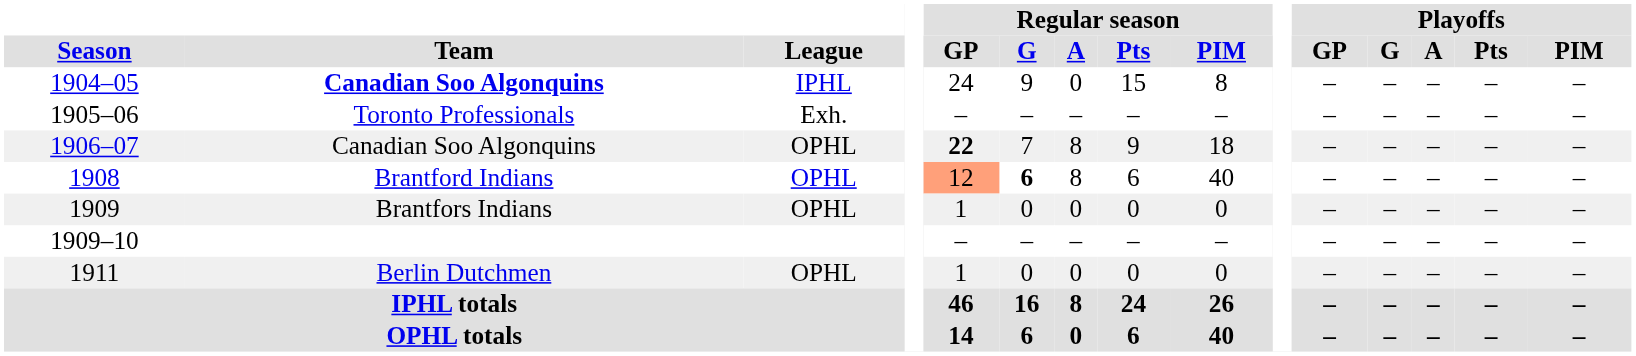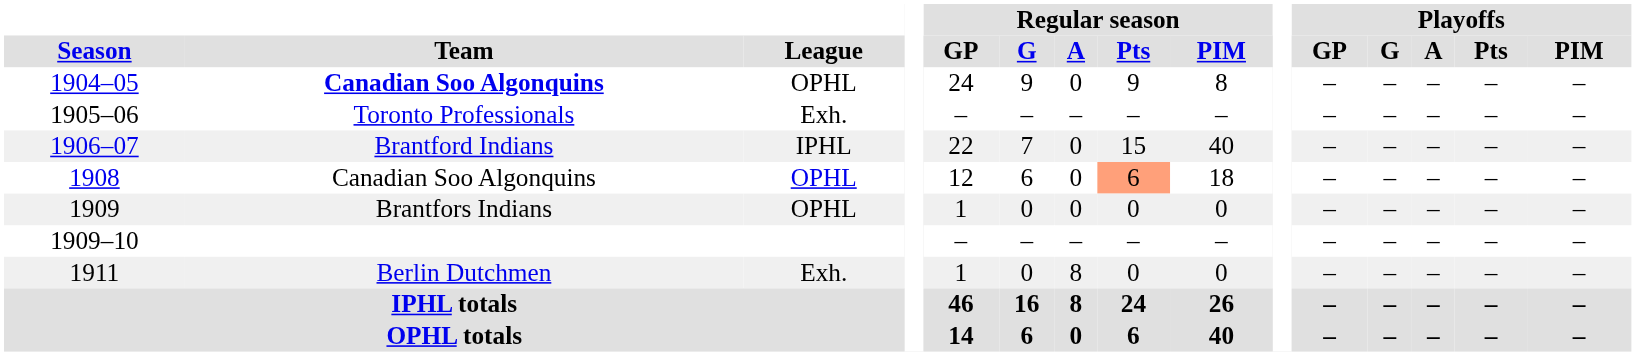 <table BORDER="0" CELLPADDING="1" CELLSPACING="0" width="65%" style="text-align:center">
 <tr bgcolor="#e0e0e0">
 <th colspan="3" bgcolor="#ffffff"> </th>
 <th rowspan="99" bgcolor="#ffffff"> </th>
 <th colspan="5">Regular season</th>
 <th rowspan="99" bgcolor="#ffffff"> </th>
 <th colspan="5">Playoffs</th>
 </tr>
 <tr bgcolor="#e0e0e0">
 <th><a href='#'>Season</a></th>
 <th>Team</th>
 <th>League</th>
 <th>GP</th>
 <th><a href='#'>G</a></th>
 <th><a href='#'>A</a></th>
 <th><a href='#'>Pts</a></th>
 <th><a href='#'>PIM</a></th>
 <th>GP</th>
 <th>G</th>
 <th>A</th>
 <th>Pts</th>
 <th>PIM</th>
 </tr>
 <tr ALIGN="center">
 <td><a href='#'>1904–05</a></td>
 <td><strong><a href='#'>Canadian Soo Algonquins</a></strong></td>
-<td><a href='#'>IPHL</a></td>
+<td>OPHL</td>
 <td>24</td>
 <td>9</td>
 <td>0</td>
-<td>15</td>
+<td>9</td>
 <td>8</td>
 <td>–</td>
 <td>–</td>
 <td>–</td>
 <td>–</td>
 <td>–</td>
 </tr>
 <tr ALIGN="center">
 <td>1905–06</td>
 <td><a href='#'>Toronto Professionals</a></td>
 <td>Exh.</td>
 <td>–</td>
 <td>–</td>
 <td>–</td>
 <td>–</td>
 <td>–</td>
 <td>–</td>
 <td>–</td>
 <td>–</td>
 <td>–</td>
 <td>–</td>
 </tr>
 <tr ALIGN="center" bgcolor="#f0f0f0">
 <td><a href='#'>1906–07</a></td>
-<td>Canadian Soo Algonquins</td>
-<td>OPHL</td>
-<td><strong>22</strong></td>
+<td><a href='#'>Brantford Indians</a></td>
+<td>IPHL</td>
+<td>22</td>
 <td>7</td>
-<td>8</td>
-<td>9</td>
-<td>18</td>
+<td>0</td>
+<td>15</td>
+<td>40</td>
 <td>–</td>
 <td>–</td>
 <td>–</td>
 <td>–</td>
 <td>–</td>
 </tr>
 <tr ALIGN="center">
 <td><a href='#'>1908</a></td>
-<td><a href='#'>Brantford Indians</a></td>
+<td>Canadian Soo Algonquins</td>
 <td><a href='#'>OPHL</a></td>
-<td style="background: lightsalmon;">12</td>
-<td><strong>6</strong></td>
-<td>8</td>
+<td>12</td>
 <td>6</td>
-<td>40</td>
+<td>0</td>
+<td style="background: lightsalmon;">6</td>
+<td>18</td>
 <td>–</td>
 <td>–</td>
 <td>–</td>
 <td>–</td>
 <td>–</td>
 </tr>
 <tr ALIGN="center" bgcolor="#f0f0f0">
 <td>1909</td>
 <td>Brantfors Indians</td>
 <td>OPHL</td>
 <td>1</td>
 <td>0</td>
 <td>0</td>
 <td>0</td>
 <td>0</td>
 <td>–</td>
 <td>–</td>
 <td>–</td>
 <td>–</td>
 <td>–</td>
 </tr>
 <tr ALIGN="center">
 <td>1909–10</td>
 <td></td>
 <td></td>
 <td>–</td>
 <td>–</td>
 <td>–</td>
 <td>–</td>
 <td>–</td>
 <td>–</td>
 <td>–</td>
 <td>–</td>
 <td>–</td>
 <td>–</td>
 </tr>
 <tr ALIGN="center" bgcolor="#f0f0f0">
 <td>1911</td>
 <td><a href='#'>Berlin Dutchmen</a></td>
-<td>OPHL</td>
+<td>Exh.</td>
 <td>1</td>
 <td>0</td>
-<td>0</td>
+<td>8</td>
 <td>0</td>
 <td>0</td>
 <td>–</td>
 <td>–</td>
 <td>–</td>
 <td>–</td>
 <td>–</td>
 </tr>
 <tr ALIGN="center" bgcolor="#e0e0e0">
 <th colspan="3" align="center"><a href='#'>IPHL</a> totals</th>
 <th>46</th>
 <th>16</th>
 <th>8</th>
 <th>24</th>
 <th>26</th>
 <th>–</th>
 <th>–</th>
 <th>–</th>
 <th>–</th>
 <th>–</th>
 </tr>
 <tr ALIGN="center" bgcolor="#e0e0e0">
 <th colspan="3" align="center"><a href='#'>OPHL</a> totals</th>
 <th>14</th>
 <th>6</th>
 <th>0</th>
 <th>6</th>
 <th>40</th>
 <th>–</th>
 <th>–</th>
 <th>–</th>
 <th>–</th>
 <th>–</th>
 </tr>
 </table>
